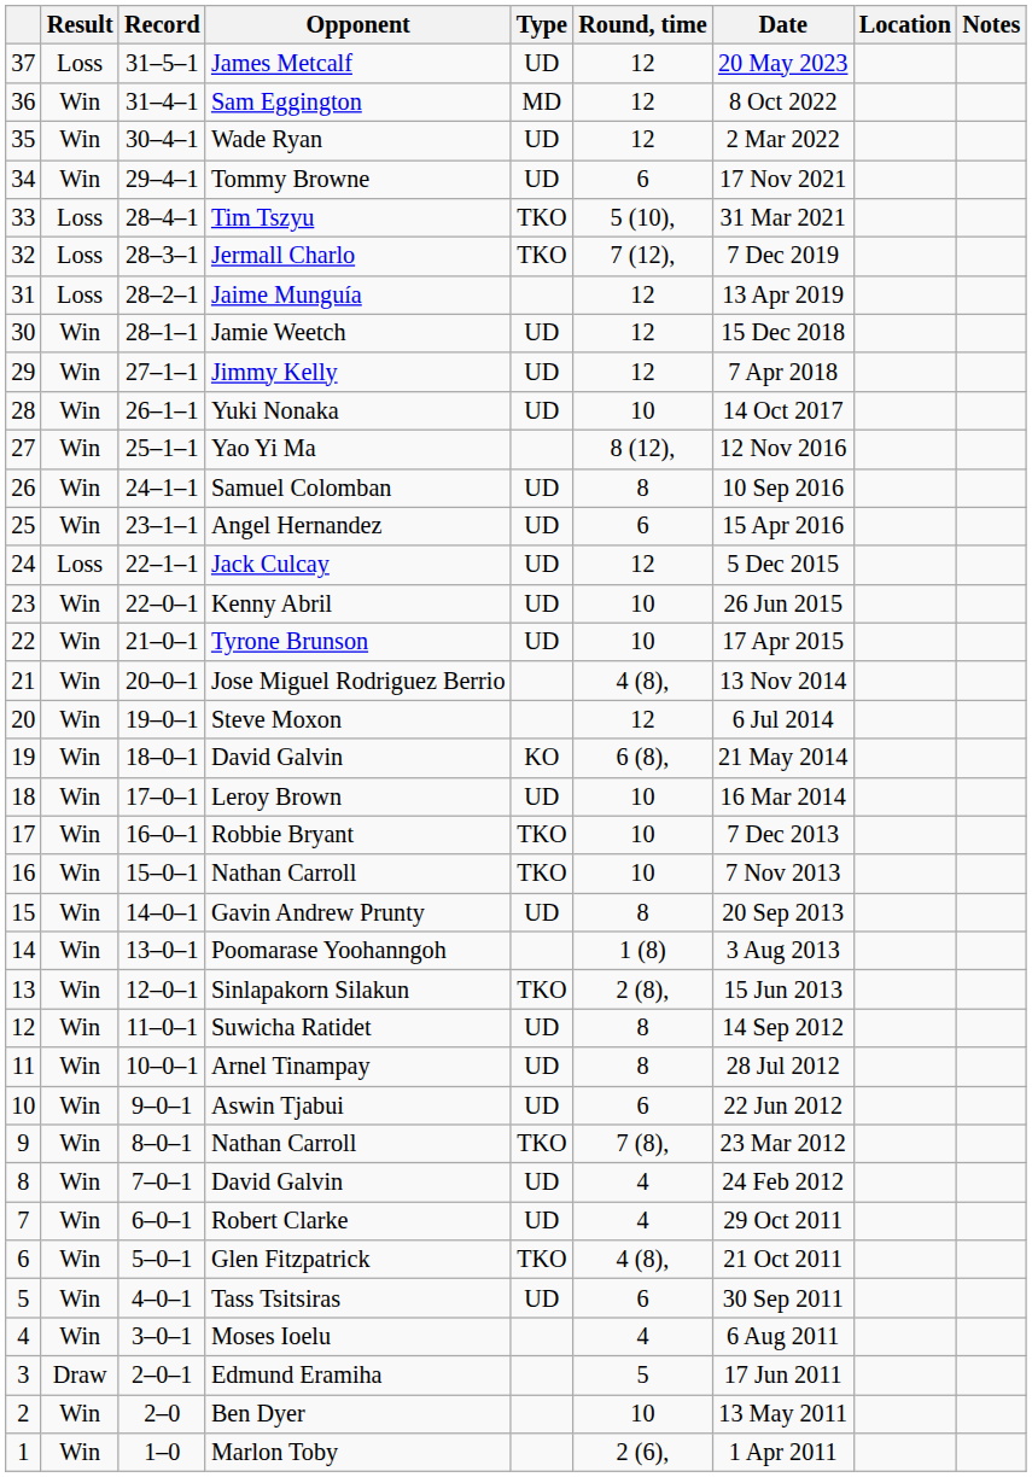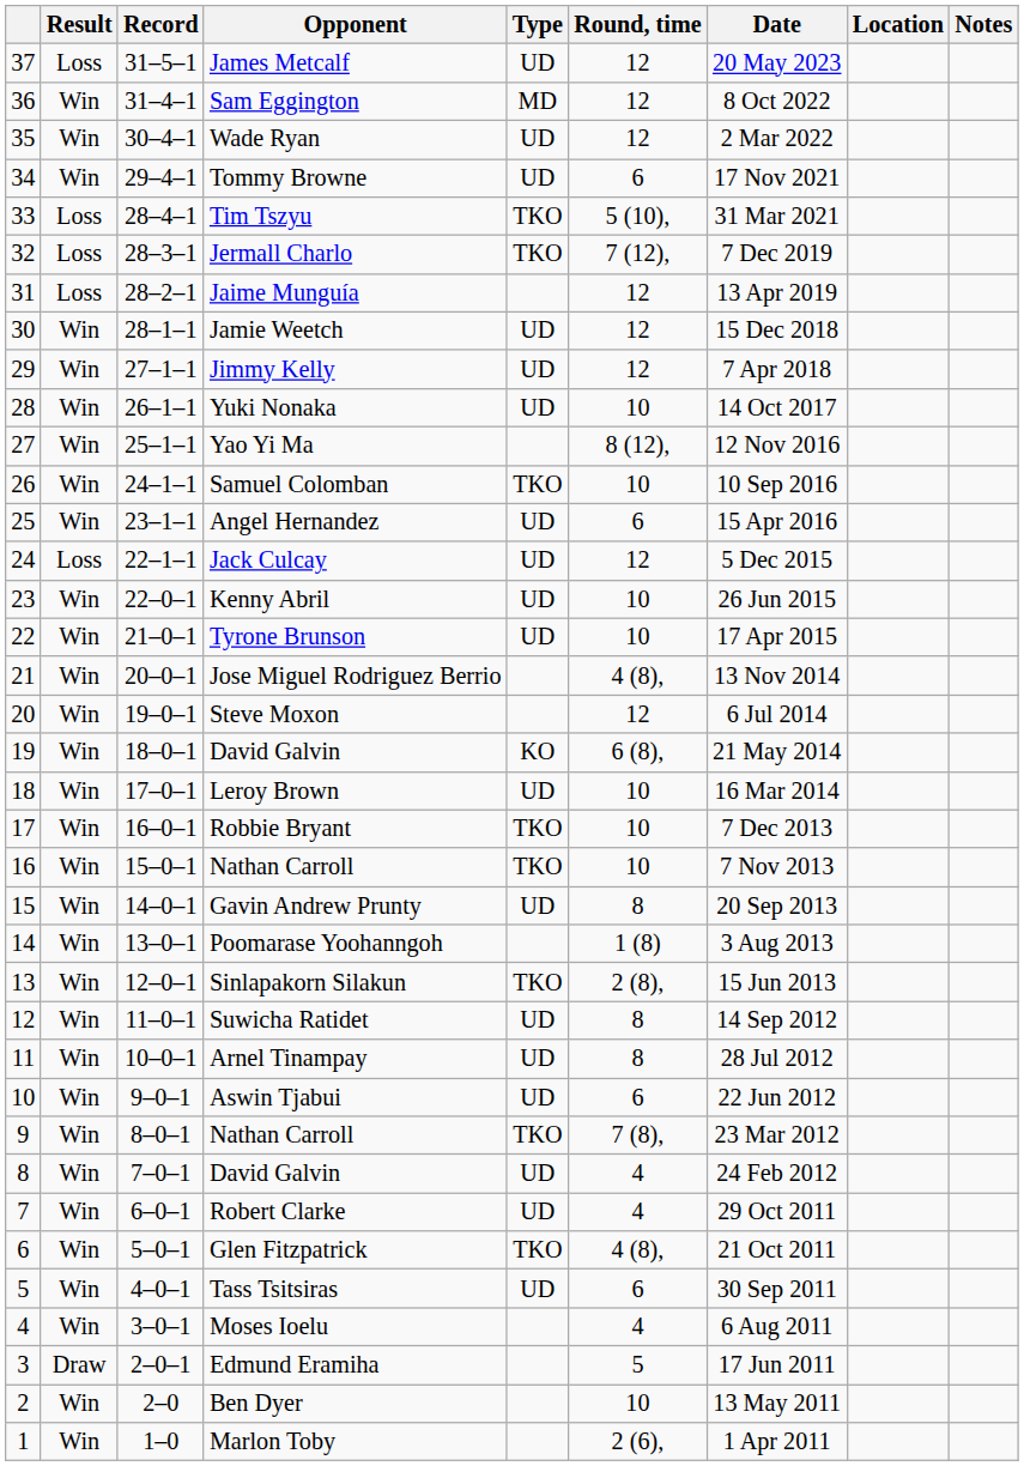 <table class="wikitable" style="text-align:center">
 <tr>
 <th></th>
 <th>Result</th>
 <th>Record</th>
 <th>Opponent</th>
 <th>Type</th>
 <th>Round, time</th>
 <th>Date</th>
 <th>Location</th>
 <th>Notes</th>
 </tr>
 <tr>
 <td>37</td>
 <td>Loss</td>
 <td>31–5–1</td>
 <td align=left> <a href='#'>James Metcalf</a></td>
 <td>UD</td>
 <td>12</td>
 <td><a href='#'>20 May 2023</a></td>
 <td align=left> </td>
 <td align=left></td>
 </tr>
 <tr>
 <td>36</td>
 <td>Win</td>
 <td>31–4–1</td>
 <td align=left> <a href='#'>Sam Eggington</a></td>
 <td>MD</td>
 <td>12</td>
 <td>8 Oct 2022</td>
 <td align=left> </td>
 <td align=left></td>
 </tr>
 <tr>
 <td>35</td>
 <td>Win</td>
 <td>30–4–1</td>
 <td style="text-align:left;"> Wade Ryan</td>
 <td>UD</td>
 <td>12</td>
 <td>2 Mar 2022</td>
 <td style="text-align:left;"> </td>
 <td></td>
 </tr>
 <tr>
 <td>34</td>
 <td>Win</td>
 <td>29–4–1</td>
 <td style="text-align:left;"> Tommy Browne</td>
 <td>UD</td>
 <td>6</td>
 <td>17 Nov 2021</td>
 <td style="text-align:left;"> </td>
 <td></td>
 </tr>
 <tr>
 <td>33</td>
 <td>Loss</td>
 <td>28–4–1</td>
 <td style="text-align:left;"> <a href='#'>Tim Tszyu</a></td>
 <td>TKO</td>
 <td>5 (10), </td>
 <td>31 Mar 2021</td>
 <td style="text-align:left;"> </td>
 <td style="text-align:left;"></td>
 </tr>
 <tr>
 <td>32</td>
 <td>Loss</td>
 <td>28–3–1</td>
 <td style="text-align:left;"> <a href='#'>Jermall Charlo</a></td>
 <td>TKO</td>
 <td>7 (12), </td>
 <td>7 Dec 2019</td>
 <td style="text-align:left;"> </td>
 <td style="text-align:left;"></td>
 </tr>
 <tr>
 <td>31</td>
 <td>Loss</td>
 <td>28–2–1</td>
 <td style="text-align:left;"> <a href='#'>Jaime Munguía</a></td>
 <td></td>
 <td>12</td>
 <td>13 Apr 2019</td>
 <td style="text-align:left;"> </td>
 <td style="text-align:left;"></td>
 </tr>
 <tr>
 <td>30</td>
 <td>Win</td>
 <td>28–1–1</td>
 <td style="text-align:left;"> Jamie Weetch</td>
 <td>UD</td>
 <td>12</td>
 <td>15 Dec 2018</td>
 <td style="text-align:left;"> </td>
 <td style="text-align:left;"></td>
 </tr>
 <tr>
 <td>29</td>
 <td>Win</td>
 <td>27–1–1</td>
 <td style="text-align:left;"> <a href='#'>Jimmy Kelly</a></td>
 <td>UD</td>
 <td>12</td>
 <td>7 Apr 2018</td>
 <td style="text-align:left;"> </td>
 <td style="text-align:left;"></td>
 </tr>
 <tr>
 <td>28</td>
 <td>Win</td>
 <td>26–1–1</td>
 <td style="text-align:left;"> Yuki Nonaka</td>
 <td>UD</td>
 <td>10</td>
 <td>14 Oct 2017</td>
 <td style="text-align:left;"> </td>
 <td style="text-align:left;"></td>
 </tr>
 <tr>
 <td>27</td>
 <td>Win</td>
 <td>25–1–1</td>
 <td style="text-align:left;"> Yao Yi Ma</td>
 <td></td>
 <td>8 (12), </td>
 <td>12 Nov 2016</td>
 <td style="text-align:left;"> </td>
 <td style="text-align:left;"></td>
 </tr>
 <tr>
 <td>26</td>
 <td>Win</td>
 <td>24–1–1</td>
 <td style="text-align:left;"> Samuel Colomban</td>
-<td>UD</td>
-<td>8</td>
+<td>TKO</td>
+<td>10</td>
 <td>10 Sep 2016</td>
 <td style="text-align:left;"> </td>
 <td style="text-align:left;"></td>
 </tr>
 <tr>
 <td>25</td>
 <td>Win</td>
 <td>23–1–1</td>
 <td style="text-align:left;"> Angel Hernandez</td>
 <td>UD</td>
 <td>6</td>
 <td>15 Apr 2016</td>
 <td style="text-align:left;"> </td>
 <td></td>
 </tr>
 <tr>
 <td>24</td>
 <td>Loss</td>
 <td>22–1–1</td>
 <td style="text-align:left;"> <a href='#'>Jack Culcay</a></td>
 <td>UD</td>
 <td>12</td>
 <td>5 Dec 2015</td>
 <td style="text-align:left;"> </td>
 <td style="text-align:left;"></td>
 </tr>
 <tr>
 <td>23</td>
 <td>Win</td>
 <td>22–0–1</td>
 <td style="text-align:left;"> Kenny Abril</td>
 <td>UD</td>
 <td>10</td>
 <td>26 Jun 2015</td>
 <td style="text-align:left;"> </td>
 <td style="text-align:left;"></td>
 </tr>
 <tr>
 <td>22</td>
 <td>Win</td>
 <td>21–0–1</td>
 <td style="text-align:left;"> <a href='#'>Tyrone Brunson</a></td>
 <td>UD</td>
 <td>10</td>
 <td>17 Apr 2015</td>
 <td style="text-align:left;"> </td>
 <td style="text-align:left;"></td>
 </tr>
 <tr>
 <td>21</td>
 <td>Win</td>
 <td>20–0–1</td>
 <td style="text-align:left;"> Jose Miguel Rodriguez Berrio</td>
 <td></td>
 <td>4 (8), </td>
 <td>13 Nov 2014</td>
 <td style="text-align:left;"> </td>
 <td></td>
 </tr>
 <tr>
 <td>20</td>
 <td>Win</td>
 <td>19–0–1</td>
 <td style="text-align:left;"> Steve Moxon</td>
 <td></td>
 <td>12</td>
 <td>6 Jul 2014</td>
 <td style="text-align:left;"> </td>
 <td style="text-align:left;"></td>
 </tr>
 <tr>
 <td>19</td>
 <td>Win</td>
 <td>18–0–1</td>
 <td style="text-align:left;"> David Galvin</td>
 <td>KO</td>
 <td>6 (8), </td>
 <td>21 May 2014</td>
 <td style="text-align:left;"> </td>
 <td></td>
 </tr>
 <tr>
 <td>18</td>
 <td>Win</td>
 <td>17–0–1</td>
 <td style="text-align:left;"> Leroy Brown</td>
 <td>UD</td>
 <td>10</td>
 <td>16 Mar 2014</td>
 <td style="text-align:left;"> </td>
 <td style="text-align:left;"></td>
 </tr>
 <tr>
 <td>17</td>
 <td>Win</td>
 <td>16–0–1</td>
 <td style="text-align:left;"> Robbie Bryant</td>
 <td>TKO</td>
 <td>10</td>
 <td>7 Dec 2013</td>
 <td style="text-align:left;"> </td>
 <td style="text-align:left;"></td>
 </tr>
 <tr>
 <td>16</td>
 <td>Win</td>
 <td>15–0–1</td>
 <td style="text-align:left;"> Nathan Carroll</td>
 <td>TKO</td>
 <td>10</td>
 <td>7 Nov 2013</td>
 <td style="text-align:left;"> </td>
 <td style="text-align:left;"></td>
 </tr>
 <tr>
 <td>15</td>
 <td>Win</td>
 <td>14–0–1</td>
 <td style="text-align:left;"> Gavin Andrew Prunty</td>
 <td>UD</td>
 <td>8</td>
 <td>20 Sep 2013</td>
 <td style="text-align:left;"> </td>
 <td></td>
 </tr>
 <tr>
 <td>14</td>
 <td>Win</td>
 <td>13–0–1</td>
 <td style="text-align:left;"> Poomarase Yoohanngoh</td>
 <td></td>
 <td>1 (8)</td>
 <td>3 Aug 2013</td>
 <td style="text-align:left;"> </td>
 <td></td>
 </tr>
 <tr>
 <td>13</td>
 <td>Win</td>
 <td>12–0–1</td>
 <td style="text-align:left;"> Sinlapakorn Silakun</td>
 <td>TKO</td>
 <td>2 (8), </td>
 <td>15 Jun 2013</td>
 <td style="text-align:left;"> </td>
 <td></td>
 </tr>
 <tr>
 <td>12</td>
 <td>Win</td>
 <td>11–0–1</td>
 <td style="text-align:left;"> Suwicha Ratidet</td>
 <td>UD</td>
 <td>8</td>
 <td>14 Sep 2012</td>
 <td style="text-align:left;"> </td>
 <td></td>
 </tr>
 <tr>
 <td>11</td>
 <td>Win</td>
 <td>10–0–1</td>
 <td style="text-align:left;"> Arnel Tinampay</td>
 <td>UD</td>
 <td>8</td>
 <td>28 Jul 2012</td>
 <td style="text-align:left;"> </td>
 <td></td>
 </tr>
 <tr>
 <td>10</td>
 <td>Win</td>
 <td>9–0–1</td>
 <td style="text-align:left;"> Aswin Tjabui</td>
 <td>UD</td>
 <td>6</td>
 <td>22 Jun 2012</td>
 <td style="text-align:left;"> </td>
 <td></td>
 </tr>
 <tr>
 <td>9</td>
 <td>Win</td>
 <td>8–0–1</td>
 <td style="text-align:left;"> Nathan Carroll</td>
 <td>TKO</td>
 <td>7 (8), </td>
 <td>23 Mar 2012</td>
 <td style="text-align:left;"> </td>
 <td style="text-align:left;"></td>
 </tr>
 <tr>
 <td>8</td>
 <td>Win</td>
 <td>7–0–1</td>
 <td style="text-align:left;"> David Galvin</td>
 <td>UD</td>
 <td>4</td>
 <td>24 Feb 2012</td>
 <td style="text-align:left;"> </td>
 <td></td>
 </tr>
 <tr>
 <td>7</td>
 <td>Win</td>
 <td>6–0–1</td>
 <td style="text-align:left;"> Robert Clarke</td>
 <td>UD</td>
 <td>4</td>
 <td>29 Oct 2011</td>
 <td style="text-align:left;"> </td>
 <td></td>
 </tr>
 <tr>
 <td>6</td>
 <td>Win</td>
 <td>5–0–1</td>
 <td style="text-align:left;"> Glen Fitzpatrick</td>
 <td>TKO</td>
 <td>4 (8), </td>
 <td>21 Oct 2011</td>
 <td style="text-align:left;"> </td>
 <td style="text-align:left;"></td>
 </tr>
 <tr>
 <td>5</td>
 <td>Win</td>
 <td>4–0–1</td>
 <td style="text-align:left;"> Tass Tsitsiras</td>
 <td>UD</td>
 <td>6</td>
 <td>30 Sep 2011</td>
 <td style="text-align:left;"> </td>
 <td></td>
 </tr>
 <tr>
 <td>4</td>
 <td>Win</td>
 <td>3–0–1</td>
 <td style="text-align:left;"> Moses Ioelu</td>
 <td></td>
 <td>4</td>
 <td>6 Aug 2011</td>
 <td style="text-align:left;"> </td>
 <td></td>
 </tr>
 <tr>
 <td>3</td>
 <td>Draw</td>
 <td>2–0–1</td>
 <td style="text-align:left;"> Edmund Eramiha</td>
 <td></td>
 <td>5</td>
 <td>17 Jun 2011</td>
 <td style="text-align:left;"> </td>
 <td></td>
 </tr>
 <tr>
 <td>2</td>
 <td>Win</td>
 <td>2–0</td>
 <td style="text-align:left;"> Ben Dyer</td>
 <td></td>
 <td>10</td>
 <td>13 May 2011</td>
 <td style="text-align:left;"> </td>
 <td></td>
 </tr>
 <tr>
 <td>1</td>
 <td>Win</td>
 <td>1–0</td>
 <td style="text-align:left;"> Marlon Toby</td>
 <td></td>
 <td>2 (6), </td>
 <td>1 Apr 2011</td>
 <td style="text-align:left;"> </td>
 <td></td>
 </tr>
 </table>
